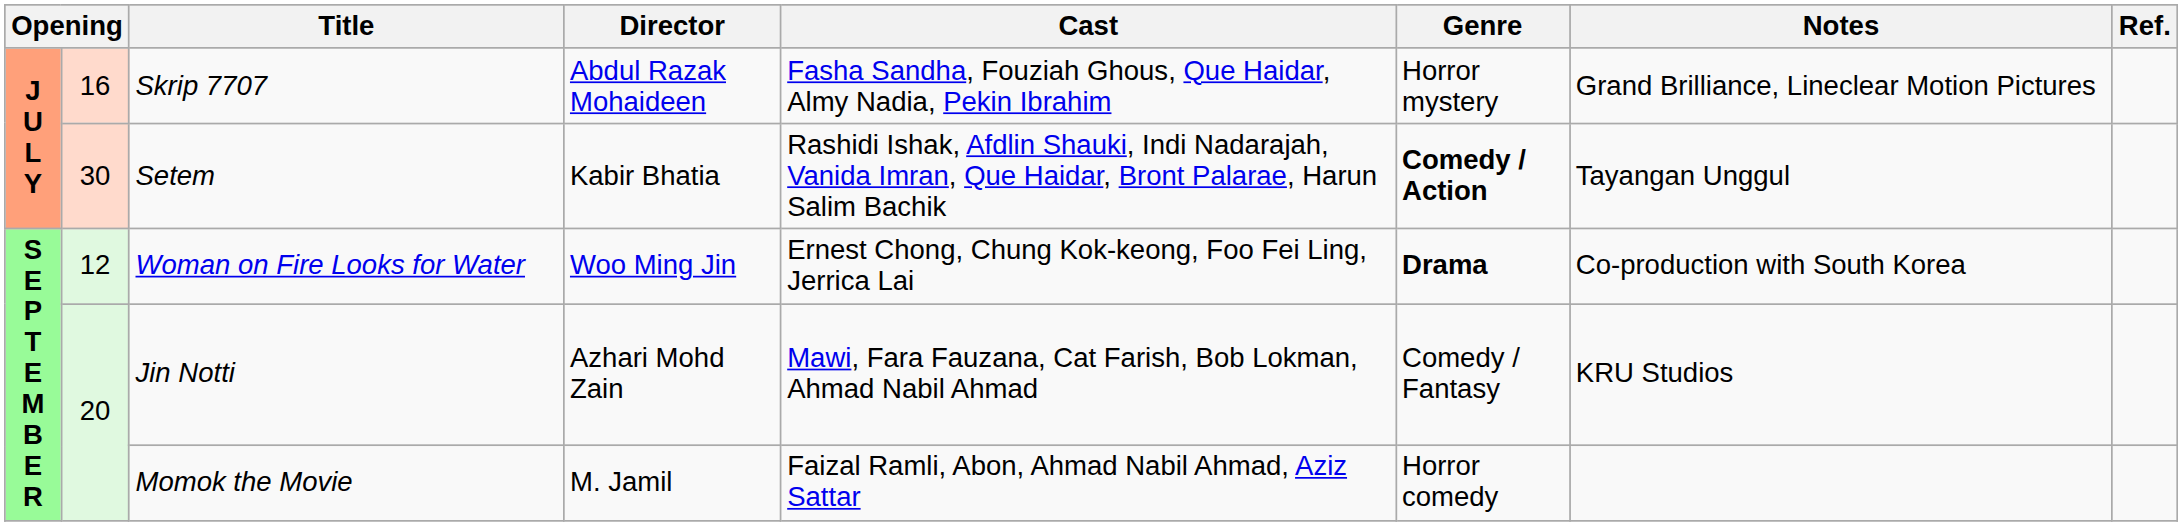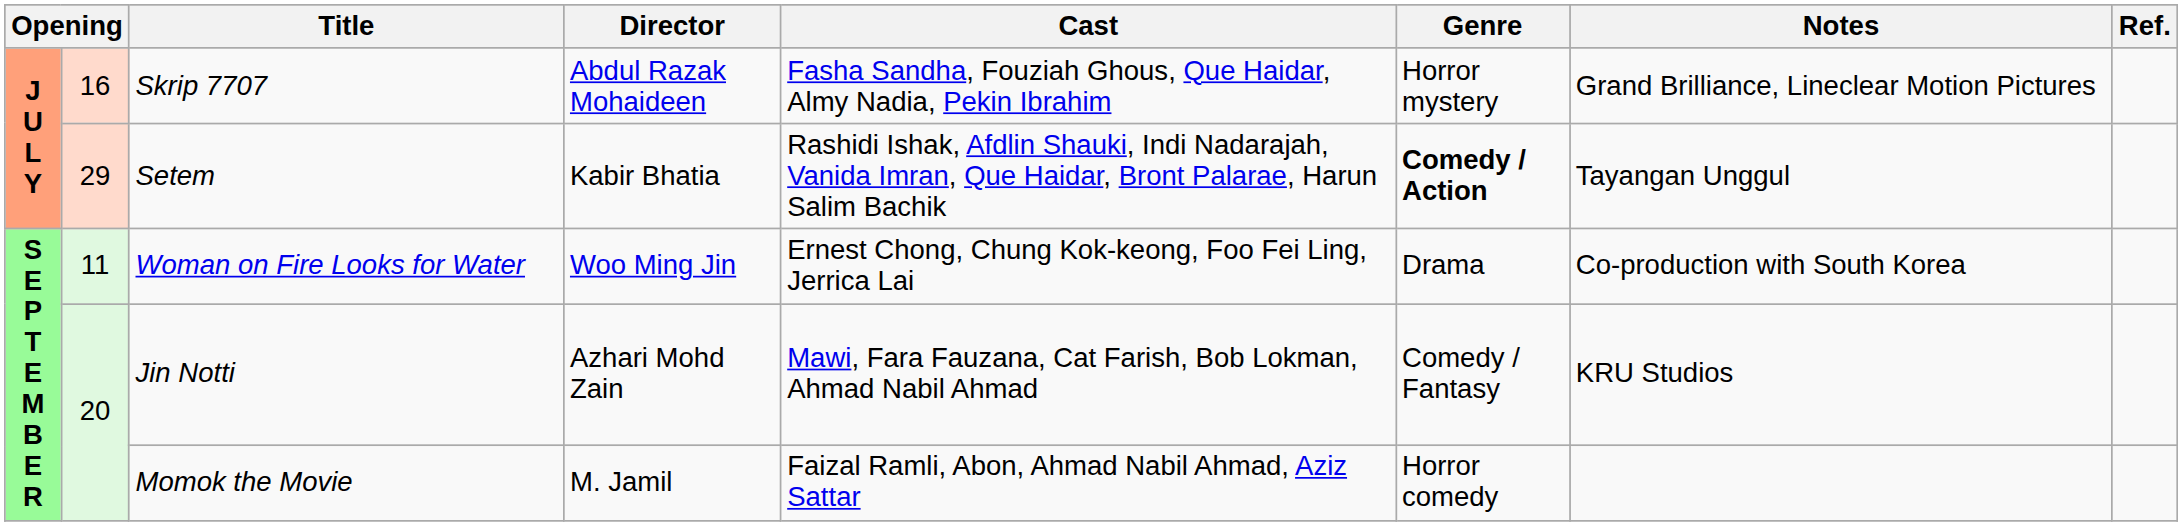 <table class="wikitable" width="100%">
 <tr>
 <th colspan="2">Opening</th>
 <th style="width:20%;">Title</th>
 <th style="width:10%;">Director</th>
 <th>Cast</th>
 <th style="width:8%">Genre</th>
 <th style="width:25%">Notes</th>
 <th>Ref.</th>
 </tr>
 <tr>
 <th rowspan="2" style="text-align:center; background:#ffa07a;">J<br>U<br>L<br>Y</th>
 <td rowspan="1" style="text-align:center; background:#ffdacc;">16</td>
 <td><em>Skrip 7707</em></td>
 <td><a href='#'>Abdul Razak Mohaideen</a></td>
 <td><a href='#'>Fasha Sandha</a>, Fouziah Ghous, <a href='#'>Que Haidar</a>, Almy Nadia, <a href='#'>Pekin Ibrahim</a></td>
 <td>Horror mystery</td>
 <td>Grand Brilliance, Lineclear Motion Pictures</td>
 <td></td>
 </tr>
 <tr>
-<td rowspan="1" style="text-align:center; background:#ffdacc;">30</td>
+<td rowspan="1" style="text-align:center; background:#ffdacc;">29</td>
 <td><em>Setem</em></td>
 <td>Kabir Bhatia</td>
 <td>Rashidi Ishak, <a href='#'>Afdlin Shauki</a>, Indi Nadarajah, <a href='#'>Vanida Imran</a>, <a href='#'>Que Haidar</a>, <a href='#'>Bront Palarae</a>, Harun Salim Bachik</td>
 <td><strong>Comedy / Action</strong></td>
 <td>Tayangan Unggul</td>
 <td></td>
 </tr>
 <tr>
 <th rowspan="3" style="text-align:center; background:#98fb98;">S<br>E<br>P<br>T<br>E<br>M<br>B<br>E<br>R</th>
-<td style="text-align:center; background:#e0f9e0;">12</td>
+<td style="text-align:center; background:#e0f9e0;">11</td>
 <td><em><a href='#'>Woman on Fire Looks for Water</a></em></td>
 <td><a href='#'>Woo Ming Jin</a></td>
 <td>Ernest Chong, Chung Kok-keong, Foo Fei Ling, Jerrica Lai</td>
-<td><strong>Drama</strong></td>
+<td>Drama</td>
 <td>Co-production with South Korea</td>
 <td></td>
 </tr>
 <tr>
 <td rowspan="2" style="text-align:center; background:#e0f9e0;">20</td>
 <td><em>Jin Notti</em></td>
 <td>Azhari Mohd Zain</td>
 <td><a href='#'>Mawi</a>, Fara Fauzana, Cat Farish, Bob Lokman, Ahmad Nabil Ahmad</td>
 <td>Comedy / Fantasy</td>
 <td>KRU Studios</td>
 <td></td>
 </tr>
 <tr>
 <td><em>Momok the Movie</em></td>
 <td>M. Jamil</td>
 <td>Faizal Ramli, Abon, Ahmad Nabil Ahmad, <a href='#'>Aziz Sattar</a></td>
 <td>Horror comedy</td>
 <td></td>
 <td></td>
 </tr>
 </table>
